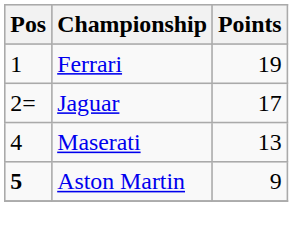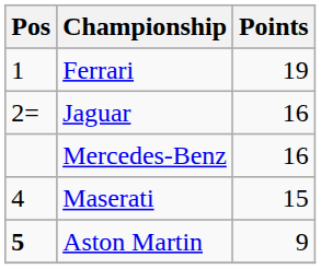 <table class="wikitable" style="font-size: 95%;">
 <tr>
 <th>Pos</th>
 <th>Championship</th>
 <th>Points</th>
 </tr>
 <tr>
 <td>1</td>
 <td> <a href='#'>Ferrari</a></td>
 <td align="right">19</td>
 </tr>
 <tr>
 <td>2=</td>
 <td> <a href='#'>Jaguar</a></td>
-<td align="right">17</td>
+<td align="right">16</td>
+</tr>
+<tr>
+<td></td>
+<td> <a href='#'>Mercedes-Benz</a></td>
+<td align="right">16</td>
 </tr>
 <tr>
 <td>4</td>
 <td> <a href='#'>Maserati</a></td>
-<td align="right">13</td>
+<td align="right">15</td>
 </tr>
 <tr>
 <td><strong>5</strong></td>
 <td> <a href='#'>Aston Martin</a></td>
 <td align="right">9</td>
 </tr>
 <tr>
 </tr>
 </table>
